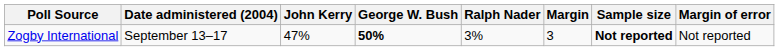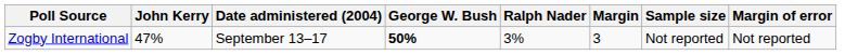 <table class="wikitable">
 <tr>
 <th>Poll Source</th>
+<th>John Kerry</th>
 <th>Date administered (2004)</th>
-<th>John Kerry</th>
 <th>George W. Bush</th>
 <th>Ralph Nader</th>
 <th>Margin</th>
 <th>Sample size</th>
 <th>Margin of error</th>
 </tr>
 <tr>
 <td><a href='#'>Zogby International</a></td>
+<td>47%</td>
 <td>September 13–17</td>
-<td>47%</td>
 <td><strong>50%</strong></td>
 <td>3%</td>
 <td>3</td>
-<td><strong>Not reported</strong></td>
+<td>Not reported</td>
 <td>Not reported</td>
 </tr>
 </table>
